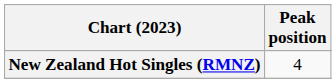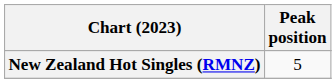 <table class="wikitable sortable plainrowheaders" style="text-align:center">
 <tr>
 <th scope="col">Chart (2023)</th>
 <th scope="col">Peak<br>position</th>
 </tr>
 <tr>
 </tr>
 <tr>
 </tr>
 <tr>
 <th scope="row">New Zealand Hot Singles (<a href='#'>RMNZ</a>)</th>
-<td>4</td>
+<td>5</td>
 </tr>
 <tr>
 </tr>
 <tr>
 </tr>
 <tr>
 </tr>
 <tr>
 </tr>
 </table>
